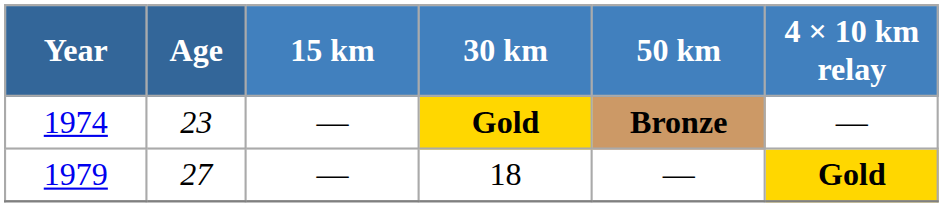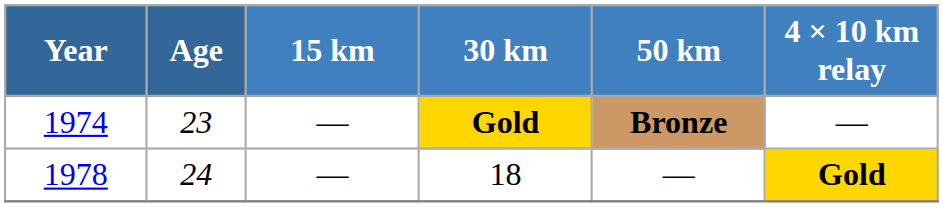 <table class="wikitable" style="font-size:95%; text-align:center; border:grey solid 1px; border-collapse:collapse; background:#ffffff;">
 <tr>
 <th style="background-color:#369; color:white; width:60px;"> Year </th>
 <th style="background-color:#369; color:white; width:40px;"> Age </th>
 <th style="background-color:#4180be; color:white; width:75px;"> 15 km </th>
 <th style="background-color:#4180be; color:white; width:75px;"> 30 km </th>
 <th style="background-color:#4180be; color:white; width:75px;"> 50 km </th>
 <th style="background-color:#4180be; color:white; width:75px;"> 4 × 10 km <br> relay </th>
 </tr>
 <tr>
 <td><a href='#'>1974</a></td>
 <td><em>23</em></td>
 <td>—</td>
 <td style="background:gold;"><strong>Gold</strong></td>
 <td bgcolor="cc9966"><strong>Bronze</strong></td>
 <td>—</td>
 </tr>
 <tr>
-<td><a href='#'>1979</a></td>
-<td><em>27</em></td>
+<td><a href='#'>1978</a></td>
+<td><em>24</em></td>
 <td>—</td>
 <td>18</td>
 <td>—</td>
 <td style="background:gold;"><strong>Gold</strong></td>
 </tr>
 <tr>
 </tr>
 </table>
